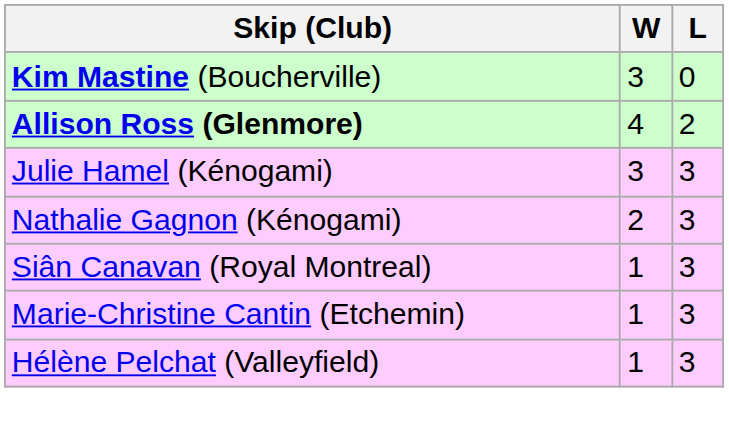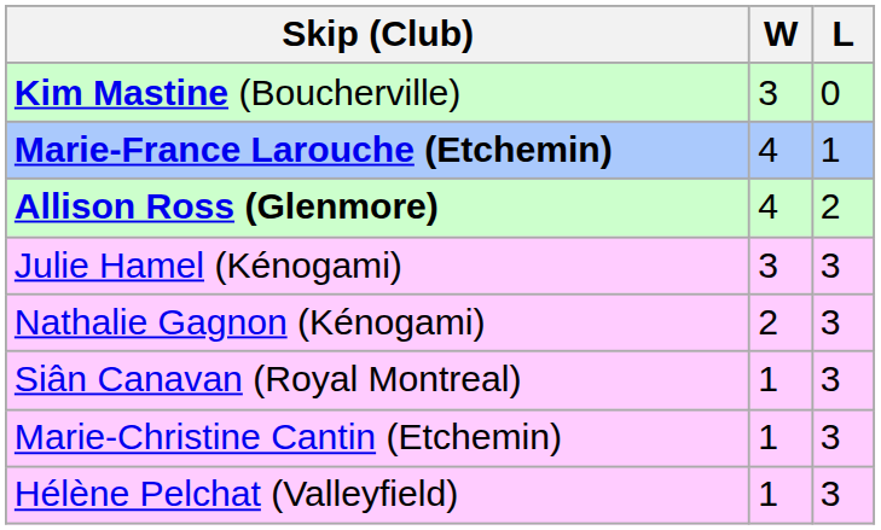 <table class="wikitable">
 <tr>
 <th bgcolor="#efefef" width="320">Skip (Club)</th>
 <th bgcolor="#efefef" width="20">W</th>
 <th bgcolor="#efefef" width="20">L</th>
 </tr>
 <tr bgcolor="#ccffcc">
 <td><strong><a href='#'>Kim Mastine</a></strong> (Boucherville)</td>
 <td>3</td>
 <td>0</td>
+</tr>
+<tr bgcolor="#aac9fc">
+<td><strong><a href='#'>Marie-France Larouche</a> (Etchemin)</strong></td>
+<td>4</td>
+<td>1</td>
 </tr>
 <tr bgcolor="#ccffcc">
 <td><strong><a href='#'>Allison Ross</a> (Glenmore)</strong></td>
 <td>4</td>
 <td>2</td>
 </tr>
 <tr bgcolor="#ffccff">
 <td><a href='#'>Julie Hamel</a> (Kénogami)</td>
 <td>3</td>
 <td>3</td>
 </tr>
 <tr bgcolor="#ffccff">
 <td><a href='#'>Nathalie Gagnon</a> (Kénogami)</td>
 <td>2</td>
 <td>3</td>
 </tr>
 <tr bgcolor="#ffccff">
 <td><a href='#'>Siân Canavan</a> (Royal Montreal)</td>
 <td>1</td>
 <td>3</td>
 </tr>
 <tr bgcolor="#ffccff">
 <td><a href='#'>Marie-Christine Cantin</a> (Etchemin)</td>
 <td>1</td>
 <td>3</td>
 </tr>
 <tr bgcolor="#ffccff">
 <td><a href='#'>Hélène Pelchat</a> (Valleyfield)</td>
 <td>1</td>
 <td>3</td>
 </tr>
 </table>
